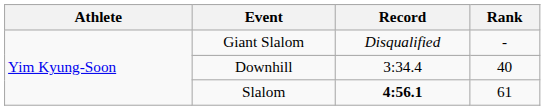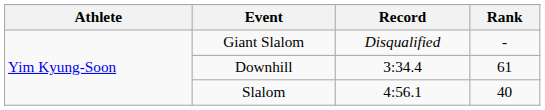 <table class=wikitable style="font-size:90%; text-align:center; width:40%">
 <tr>
 <th>Athlete</th>
 <th>Event</th>
 <th>Record</th>
 <th>Rank</th>
 </tr>
 <tr>
 <td rowspan=3 align=left><a href='#'>Yim Kyung-Soon</a></td>
 <td>Giant Slalom</td>
 <td><em>Disqualified</em></td>
 <td>-</td>
 </tr>
 <tr>
 <td>Downhill</td>
 <td>3:34.4</td>
-<td>40</td>
+<td>61</td>
 </tr>
 <tr>
 <td>Slalom</td>
-<td><strong>4:56.1</strong></td>
-<td>61</td>
+<td>4:56.1</td>
+<td>40</td>
 </tr>
 </table>
